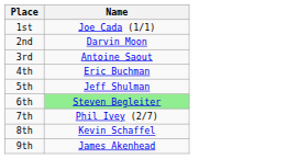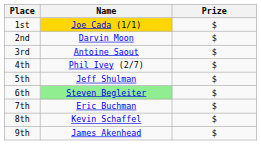 <table class="wikitable">
 <tr>
 <th width="50">Place</th>
 <th width="200">Name</th>
+<th width="125">Prize</th>
 </tr>
 <tr>
 <td align = "center">1st</td>
-<td align = "center"><a href='#'>Joe Cada</a> (1/1)</td>
+<td align = "center" style="background: gold;"><a href='#'>Joe Cada</a> (1/1)</td>
+<td align = "center">$</td>
 </tr>
 <tr>
 <td align = "center">2nd</td>
 <td align = "center"><a href='#'>Darvin Moon</a></td>
+<td align = "center">$</td>
 </tr>
 <tr>
 <td align = "center">3rd</td>
 <td align = "center"><a href='#'>Antoine Saout</a></td>
+<td align = "center">$</td>
 </tr>
 <tr>
 <td align = "center">4th</td>
-<td align = "center"><a href='#'>Eric Buchman</a></td>
+<td align = "center"><a href='#'>Phil Ivey</a> (2/7)</td>
+<td align = "center">$</td>
 </tr>
 <tr>
 <td align = "center">5th</td>
 <td align = "center"><a href='#'>Jeff Shulman</a></td>
+<td align = "center">$</td>
 </tr>
 <tr>
 <td align = "center">6th</td>
 <td align = "center" style="background: lightgreen;"><a href='#'>Steven Begleiter</a></td>
+<td align = "center">$</td>
 </tr>
 <tr>
 <td align = "center">7th</td>
-<td align = "center"><a href='#'>Phil Ivey</a> (2/7)</td>
+<td align = "center"><a href='#'>Eric Buchman</a></td>
+<td align = "center">$</td>
 </tr>
 <tr>
 <td align = "center">8th</td>
 <td align = "center"><a href='#'>Kevin Schaffel</a></td>
+<td align = "center">$</td>
 </tr>
 <tr>
 <td align = "center">9th</td>
 <td align = "center"><a href='#'>James Akenhead</a></td>
+<td align = "center">$</td>
 </tr>
 </table>
